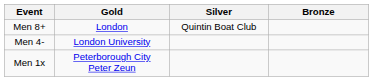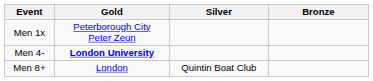 <table class="wikitable" style="text-align:center">
 <tr>
 <th width=120>Event</th>
 <th width=300>Gold</th>
 <th width=300>Silver</th>
 <th width=300>Bronze</th>
 </tr>
 <tr>
+<td>Men 1x</td>
+<td><a href='#'>Peterborough City</a><br><a href='#'>Peter Zeun</a></td>
+<td></td>
+<td></td>
+</tr>
+<tr>
+<td>Men 4-</td>
+<td><strong><a href='#'>London University</a></strong></td>
+<td></td>
+<td></td>
+</tr>
+<tr>
 <td>Men 8+</td>
 <td><a href='#'>London</a></td>
 <td>Quintin Boat Club</td>
 <td></td>
 </tr>
-<tr>
-<td>Men 4-</td>
-<td><a href='#'>London University</a></td>
-<td></td>
-<td></td>
-</tr>
-<tr>
-<td>Men 1x</td>
-<td><a href='#'>Peterborough City</a><br><a href='#'>Peter Zeun</a></td>
-<td></td>
-<td></td>
-</tr>
 </table>
